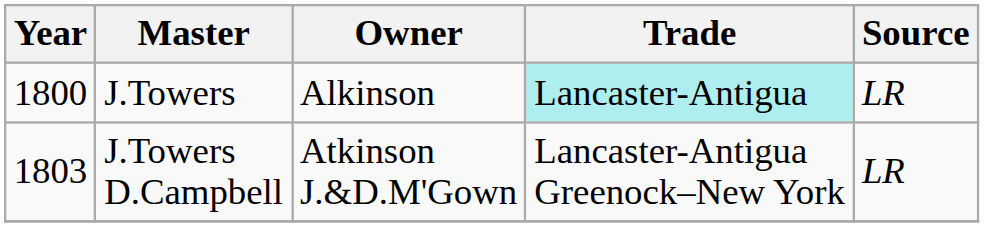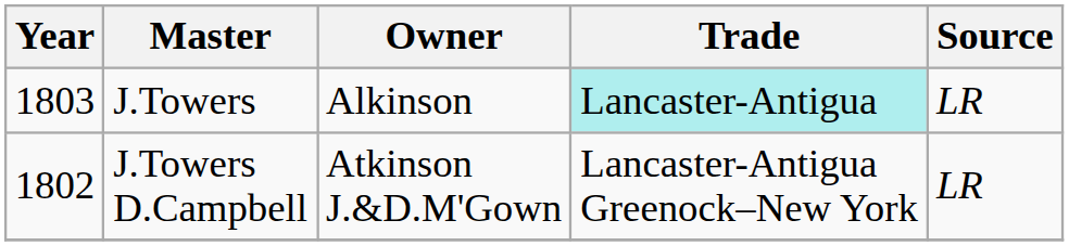 <table class=" wikitable">
 <tr>
 <th>Year</th>
 <th>Master</th>
 <th>Owner</th>
 <th>Trade</th>
 <th>Source</th>
 </tr>
 <tr>
-<td>1800</td>
+<td>1803</td>
 <td>J.Towers</td>
 <td>Alkinson</td>
 <td style="background: paleturquoise;">Lancaster-Antigua</td>
 <td><em>LR</em></td>
 </tr>
 <tr>
-<td>1803</td>
+<td>1802</td>
 <td>J.Towers<br>D.Campbell</td>
 <td>Atkinson<br>J.&D.M'Gown</td>
 <td>Lancaster-Antigua<br>Greenock–New York</td>
 <td><em>LR</em></td>
 </tr>
 <tr>
 </tr>
 </table>
